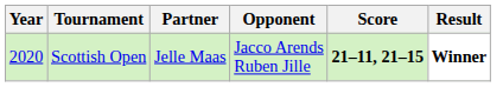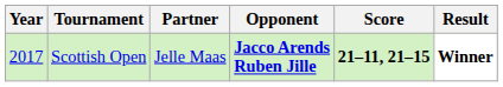 <table class="sortable wikitable" style="font-size: 90%;">
 <tr>
 <th>Year</th>
 <th>Tournament</th>
 <th>Partner</th>
 <th>Opponent</th>
 <th>Score</th>
 <th>Result</th>
 </tr>
 <tr style="background:#D4F1C5">
-<td align="center"><a href='#'>2020</a></td>
+<td align="center"><a href='#'>2017</a></td>
 <td align="left"><a href='#'>Scottish Open</a></td>
 <td align="left"> <a href='#'>Jelle Maas</a></td>
-<td align="left"> <a href='#'>Jacco Arends</a><br> <a href='#'>Ruben Jille</a></td>
+<td align="left"><strong> <a href='#'>Jacco Arends</a><br> <a href='#'>Ruben Jille</a></strong></td>
 <td align="left"><strong>21–11, 21–15</strong></td>
 <td style="text-align:left; background:white"> <strong>Winner</strong></td>
 </tr>
 </table>
